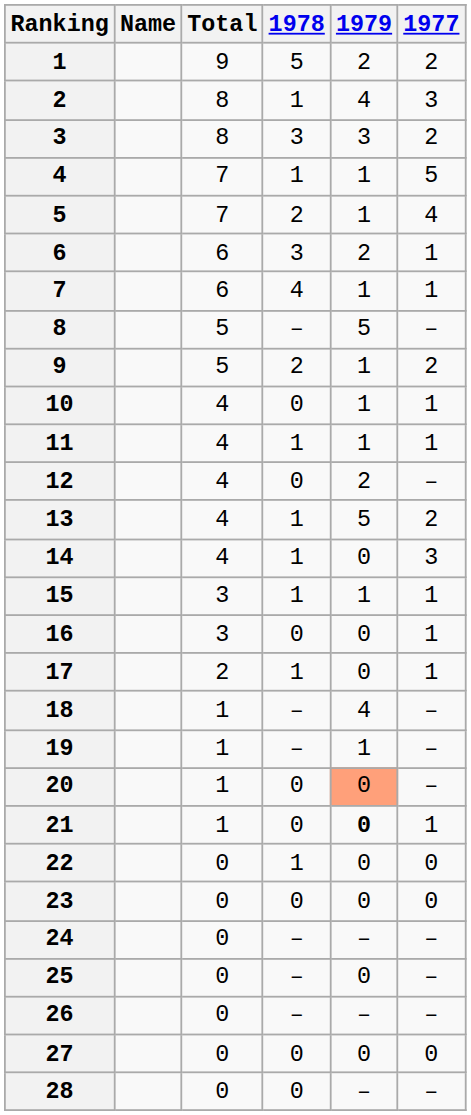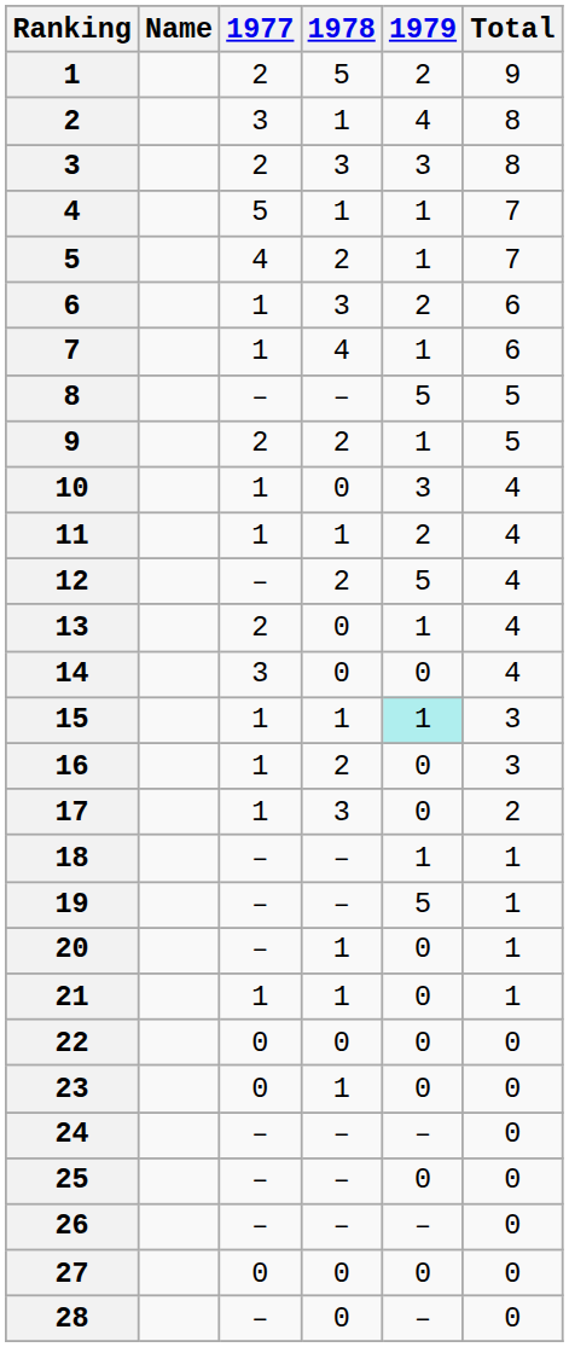 <table class="wikitable sortable" style="text-align:center">
 <tr>
 <th scope=col>Ranking</th>
 <th scope=col>Name</th>
-<th scope=col>Total</th>
+<th scope=col><a href='#'>1977</a></th>
 <th scope=col><a href='#'>1978</a></th>
 <th scope=col><a href='#'>1979</a></th>
-<th scope=col><a href='#'>1977</a></th>
+<th scope=col>Total</th>
 </tr>
 <tr>
 <th scope=row>1</th>
 <td data-sort-value="Reardon, Ray" align=left></td>
-<td>9</td>
+<td>2</td>
 <td>5</td>
 <td>2</td>
-<td>2</td>
+<td>9</td>
 </tr>
 <tr>
 <th scope=row>2</th>
 <td data-sort-value="Taylor, Dennis" align=left></td>
-<td>8</td>
+<td>3</td>
 <td>1</td>
 <td>4</td>
-<td>3</td>
+<td>8</td>
 </tr>
 <tr>
 <th scope=row>3</th>
 <td data-sort-value="Charlton, Eddie" align=left></td>
-<td>8</td>
+<td>2</td>
 <td>3</td>
 <td>3</td>
-<td>2</td>
+<td>8</td>
 </tr>
 <tr>
 <th scope=row>4</th>
 <td data-sort-value="Spencer, John" align=left></td>
+<td>5</td>
+<td>1</td>
+<td>1</td>
 <td>7</td>
+</tr>
+<tr>
+<th scope=row>5</th>
+<td data-sort-value="Thorburn, Cliff" align=left></td>
+<td>4</td>
+<td>2</td>
 <td>1</td>
+<td>7</td>
+</tr>
+<tr>
+<th scope=row>6</th>
+<td data-sort-value="Davis, Fred" align=left></td>
+<td>1</td>
+<td>3</td>
+<td>2</td>
+<td>6</td>
+</tr>
+<tr>
+<th scope=row>7</th>
+<td data-sort-value="Mans, Perrie" align=left></td>
+<td>1</td>
+<td>4</td>
+<td>1</td>
+<td>6</td>
+</tr>
+<tr>
+<th scope=row>8</th>
+<td data-sort-value="Griffiths, Tery" align=left></td>
+<td>–</td>
+<td>–</td>
+<td>5</td>
+<td>5</td>
+</tr>
+<tr>
+<th scope=row>9</th>
+<td data-sort-value="Miles, Graham" align=left></td>
+<td>2</td>
+<td>2</td>
 <td>1</td>
 <td>5</td>
 </tr>
 <tr>
-<th scope=row>5</th>
-<td data-sort-value="Thorburn, Cliff" align=left></td>
-<td>7</td>
+<th scope=row>10</th>
+<td data-sort-value="Virgo, John" align=left></td>
+<td>1</td>
+<td>0</td>
+<td>3</td>
+<td>4</td>
+</tr>
+<tr>
+<th scope=row>11</th>
+<td data-sort-value="Higgins, Alex" align=left></td>
+<td>1</td>
+<td>1</td>
 <td>2</td>
+<td>4</td>
+</tr>
+<tr>
+<th scope=row>12</th>
+<td data-sort-value="Werbeniuk, Bill" align=left></td>
+<td>–</td>
+<td>2</td>
+<td>5</td>
+<td>4</td>
+</tr>
+<tr>
+<th scope=row>13</th>
+<td data-sort-value="Mountjoy, Doug" align=left></td>
+<td>2</td>
+<td>0</td>
 <td>1</td>
 <td>4</td>
 </tr>
 <tr>
-<th scope=row>6</th>
-<td data-sort-value="Davis, Fred" align=left></td>
-<td>6</td>
+<th scope=row>14</th>
+<td data-sort-value="Pulman, John" align=left></td>
 <td>3</td>
-<td>2</td>
-<td>1</td>
+<td>0</td>
+<td>0</td>
+<td>4</td>
 </tr>
 <tr>
-<th scope=row>7</th>
-<td data-sort-value="Mans, Perrie" align=left></td>
-<td>6</td>
-<td>4</td>
+<th scope=row>15</th>
+<td data-sort-value="Taylor, David" align=left></td>
+<td>1</td>
+<td>1</td>
+<td style="background: paleturquoise;">1</td>
+<td>3</td>
+</tr>
+<tr>
+<th scope=row>16</th>
+<td data-sort-value="Fagan, Patsy" align=left></td>
+<td>1</td>
+<td>2</td>
+<td>0</td>
+<td>3</td>
+</tr>
+<tr>
+<th scope=row>17</th>
+<td data-sort-value="Thorne, Willie" align=left></td>
+<td>1</td>
+<td>3</td>
+<td>0</td>
+<td>2</td>
+</tr>
+<tr>
+<th scope=row>18</th>
+<td data-sort-value="Davis, Steve" align=left></td>
+<td>–</td>
+<td>–</td>
 <td>1</td>
 <td>1</td>
 </tr>
 <tr>
-<th scope=row>8</th>
-<td data-sort-value="Griffiths, Tery" align=left></td>
-<td>5</td>
+<th scope=row>19</th>
+<td data-sort-value="Stevens, Kirk" align=left></td>
+<td>–</td>
 <td>–</td>
 <td>5</td>
-<td>–</td>
-</tr>
-<tr>
-<th scope=row>9</th>
-<td data-sort-value="Miles, Graham" align=left></td>
-<td>5</td>
-<td>2</td>
-<td>1</td>
-<td>2</td>
-</tr>
-<tr>
-<th scope=row>10</th>
-<td data-sort-value="Virgo, John" align=left></td>
-<td>4</td>
-<td>0</td>
-<td>1</td>
 <td>1</td>
 </tr>
 <tr>
-<th scope=row>11</th>
-<td data-sort-value="Higgins, Alex" align=left></td>
-<td>4</td>
-<td>1</td>
-<td>1</td>
-<td>1</td>
-</tr>
-<tr>
-<th scope=row>12</th>
-<td data-sort-value="Werbeniuk, Bill" align=left></td>
-<td>4</td>
-<td>0</td>
-<td>2</td>
+<th scope=row>20</th>
+<td data-sort-value="Houlihan, Pat" align=left></td>
 <td>–</td>
-</tr>
-<tr>
-<th scope=row>13</th>
-<td data-sort-value="Mountjoy, Doug" align=left></td>
-<td>4</td>
-<td>1</td>
-<td>5</td>
-<td>2</td>
-</tr>
-<tr>
-<th scope=row>14</th>
-<td data-sort-value="Pulman, John" align=left></td>
-<td>4</td>
-<td>1</td>
-<td>0</td>
-<td>3</td>
-</tr>
-<tr>
-<th scope=row>15</th>
-<td data-sort-value="Taylor, David" align=left></td>
-<td>3</td>
-<td>1</td>
-<td>1</td>
-<td>1</td>
-</tr>
-<tr>
-<th scope=row>16</th>
-<td data-sort-value="Fagan, Patsy" align=left></td>
-<td>3</td>
-<td>0</td>
-<td>0</td>
-<td>1</td>
-</tr>
-<tr>
-<th scope=row>17</th>
-<td data-sort-value="Thorne, Willie" align=left></td>
-<td>2</td>
 <td>1</td>
 <td>0</td>
 <td>1</td>
 </tr>
 <tr>
-<th scope=row>18</th>
-<td data-sort-value="Davis, Steve" align=left></td>
-<td>1</td>
-<td>–</td>
-<td>4</td>
-<td>–</td>
-</tr>
-<tr>
-<th scope=row>19</th>
-<td data-sort-value="Stevens, Kirk" align=left></td>
-<td>1</td>
-<td>–</td>
-<td>1</td>
-<td>–</td>
-</tr>
-<tr>
-<th scope=row>20</th>
-<td data-sort-value="Houlihan, Pat" align=left></td>
-<td>1</td>
-<td>0</td>
-<td style="background: lightsalmon;">0</td>
-<td>–</td>
-</tr>
-<tr>
 <th scope=row>21</th>
 <td data-sort-value="Williams, Rex" align=left></td>
 <td>1</td>
+<td>1</td>
 <td>0</td>
-<td><strong>0</strong></td>
 <td>1</td>
 </tr>
 <tr>
 <th scope=row>22</th>
 <td data-sort-value="Meadowcroft, Jim" align=left></td>
 <td>0</td>
-<td>1</td>
+<td>0</td>
 <td>0</td>
 <td>0</td>
 </tr>
 <tr>
 <th scope=row>23</th>
 <td data-sort-value="Dunning, John" align=left></td>
 <td>0</td>
-<td>0</td>
+<td>1</td>
 <td>0</td>
 <td>0</td>
 </tr>
 <tr>
 <th scope=row>24</th>
 <td data-sort-value="Simpson, Warren" align=left></td>
-<td>0</td>
 <td>–</td>
 <td>–</td>
 <td>–</td>
+<td>0</td>
 </tr>
 <tr>
 <th scope=row>25</th>
 <td data-sort-value="Anderson, Ian" align=left></td>
-<td>0</td>
+<td>–</td>
 <td>–</td>
 <td>0</td>
-<td>–</td>
+<td>0</td>
 </tr>
 <tr>
 <th scope=row>26</th>
 <td data-sort-value="Owen, Marcus" align=left></td>
-<td>0</td>
 <td>–</td>
 <td>–</td>
 <td>–</td>
+<td>0</td>
 </tr>
 <tr>
 <th scope=row>27</th>
 <td data-sort-value="Bennett, Bernard" align=left></td>
 <td>0</td>
 <td>0</td>
 <td>0</td>
 <td>0</td>
 </tr>
 <tr>
 <th scope=row>28</th>
 <td data-sort-value="Morgan, Paddy" align=left></td>
-<td>0</td>
+<td>–</td>
 <td>0</td>
 <td>–</td>
-<td>–</td>
+<td>0</td>
 </tr>
 </table>
